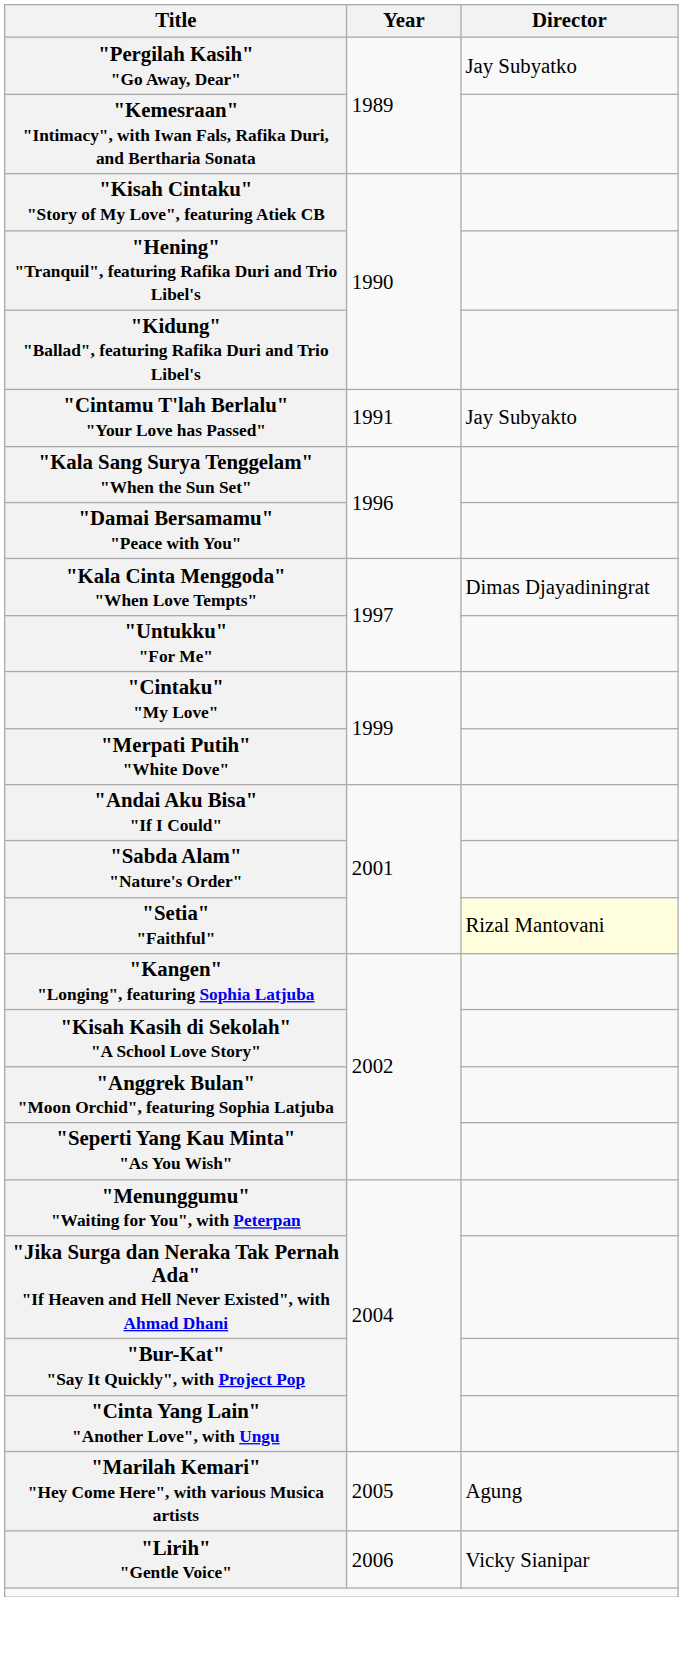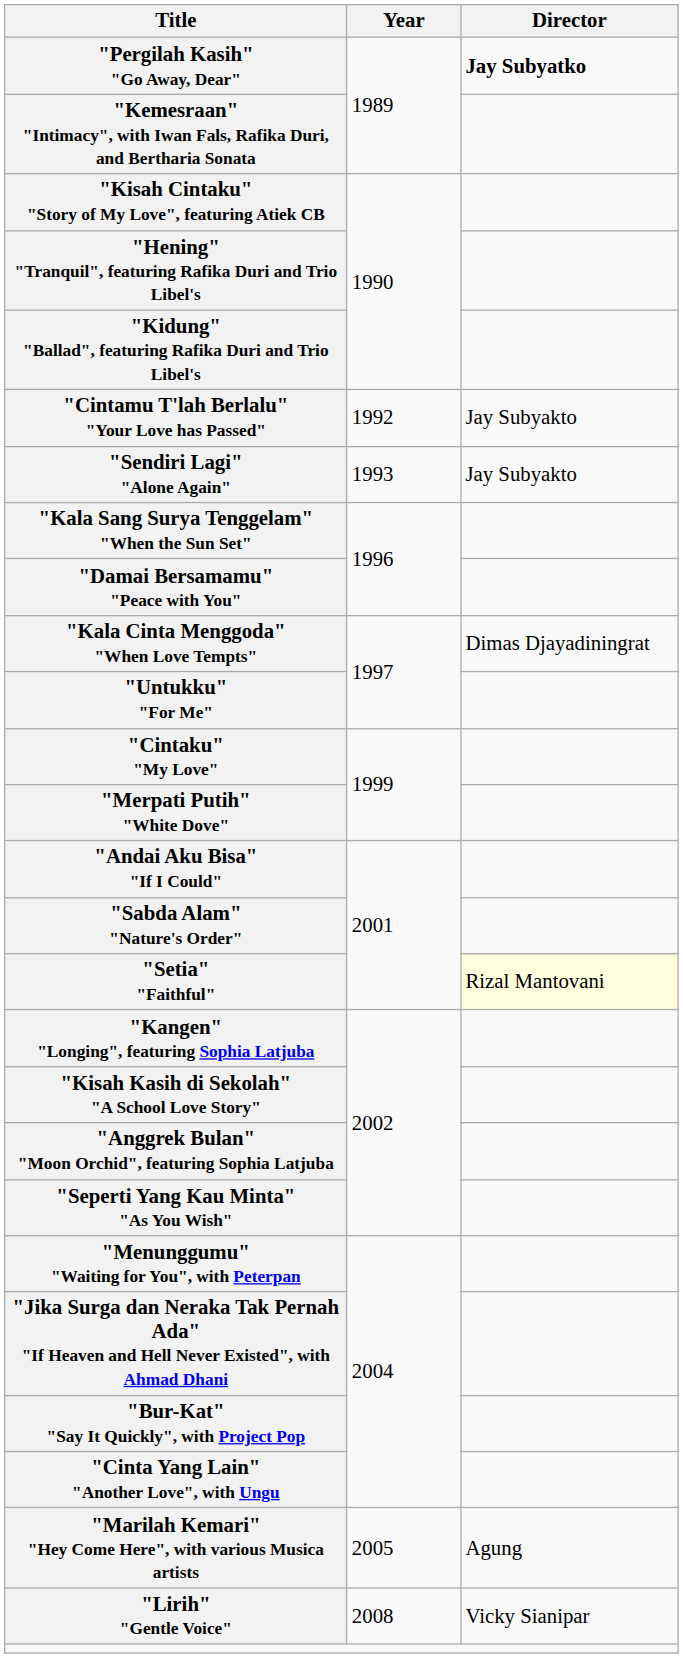 <table class="wikitable plainrowheaders">
 <tr>
 <th scope="col" style="width:16em;">Title</th>
 <th scope="col" style="width:5em;">Year</th>
 <th scope="col" style="width:10em;">Director</th>
 </tr>
 <tr>
 <th scope="row">"Pergilah Kasih"<br><small>"Go Away, Dear"</small></th>
 <td rowspan="2">1989</td>
-<td>Jay Subyatko</td>
+<td><strong>Jay Subyatko</strong></td>
 </tr>
 <tr>
 <th scope="row">"Kemesraan"<br><small>"Intimacy", with Iwan Fals, Rafika Duri, and Bertharia Sonata</small></th>
 <td></td>
 </tr>
 <tr>
 <th scope="row">"Kisah Cintaku"<br><small>"Story of My Love", featuring Atiek CB</small></th>
 <td rowspan="3">1990</td>
 <td></td>
 </tr>
 <tr>
 <th scope="row">"Hening"<br><small>"Tranquil", featuring Rafika Duri and Trio Libel's</small></th>
 <td></td>
 </tr>
 <tr>
 <th scope="row">"Kidung"<br><small>"Ballad", featuring Rafika Duri and Trio Libel's</small></th>
 <td></td>
 </tr>
 <tr>
 <th scope="row">"Cintamu T'lah Berlalu"<br><small>"Your Love has Passed"</small></th>
-<td>1991</td>
+<td>1992</td>
+<td>Jay Subyakto</td>
+</tr>
+<tr>
+<th scope="row">"Sendiri Lagi"<br><small>"Alone Again"</small></th>
+<td>1993</td>
 <td>Jay Subyakto</td>
 </tr>
 <tr>
 <th scope="row">"Kala Sang Surya Tenggelam"<br><small>"When the Sun Set"</small></th>
 <td rowspan="2">1996</td>
 <td></td>
 </tr>
 <tr>
 <th scope="row">"Damai Bersamamu"<br><small>"Peace with You"</small></th>
 <td></td>
 </tr>
 <tr>
 <th scope="row">"Kala Cinta Menggoda"<br><small>"When Love Tempts"</small></th>
 <td rowspan="2">1997</td>
 <td>Dimas Djayadiningrat</td>
 </tr>
 <tr>
 <th scope="row">"Untukku"<br><small>"For Me"</small></th>
 <td></td>
 </tr>
 <tr>
 <th scope="row">"Cintaku"<br><small>"My Love"</small></th>
 <td rowspan="2">1999</td>
 <td></td>
 </tr>
 <tr>
 <th scope="row">"Merpati Putih"<br><small>"White Dove"</small></th>
 <td></td>
 </tr>
 <tr>
 <th scope="row">"Andai Aku Bisa"<br><small>"If I Could"</small></th>
 <td rowspan="3">2001</td>
 <td></td>
 </tr>
 <tr>
 <th scope="row">"Sabda Alam"<br><small>"Nature's Order"</small></th>
 <td></td>
 </tr>
 <tr>
 <th scope="row">"Setia"<br><small>"Faithful"</small></th>
 <td style="background: lightyellow;">Rizal Mantovani</td>
 </tr>
 <tr>
 <th scope="row">"Kangen"<br><small>"Longing", featuring <a href='#'>Sophia Latjuba</a></small></th>
 <td rowspan="4">2002</td>
 <td></td>
 </tr>
 <tr>
 <th scope="row">"Kisah Kasih di Sekolah"<br><small>"A School Love Story"</small></th>
 <td></td>
 </tr>
 <tr>
 <th scope="row">"Anggrek Bulan"<br><small>"Moon Orchid", featuring Sophia Latjuba</small></th>
 <td></td>
 </tr>
 <tr>
 <th scope="row">"Seperti Yang Kau Minta"<br><small>"As You Wish"</small></th>
 <td></td>
 </tr>
 <tr>
 <th scope="row">"Menunggumu"<br><small>"Waiting for You", with <a href='#'>Peterpan</a></small></th>
 <td rowspan="4">2004</td>
 <td></td>
 </tr>
 <tr>
 <th scope="row">"Jika Surga dan Neraka Tak Pernah Ada"<br><small>"If Heaven and Hell Never Existed", with <a href='#'>Ahmad Dhani</a></small></th>
 <td></td>
 </tr>
 <tr>
 <th scope="row">"Bur-Kat"<br><small>"Say It Quickly", with <a href='#'>Project Pop</a></small></th>
 <td></td>
 </tr>
 <tr>
 <th scope="row">"Cinta Yang Lain"<br><small>"Another Love", with <a href='#'>Ungu</a></small></th>
 <td></td>
 </tr>
 <tr>
 <th scope="row">"Marilah Kemari"<br><small>"Hey Come Here", with various Musica artists</small></th>
 <td>2005</td>
 <td>Agung</td>
 </tr>
 <tr>
 <th scope="row">"Lirih"<br><small>"Gentle Voice"</small></th>
-<td>2006</td>
+<td>2008</td>
 <td>Vicky Sianipar</td>
 </tr>
 <tr>
 <td colspan="3" style="font-size:90%"></td>
 </tr>
 </table>
